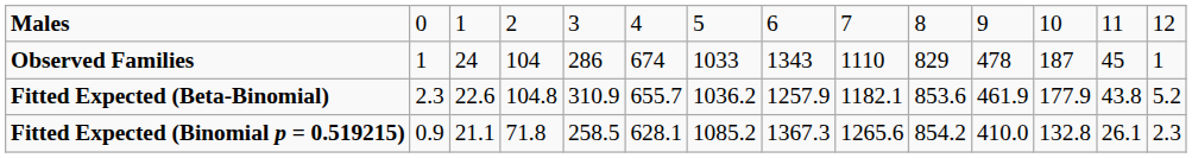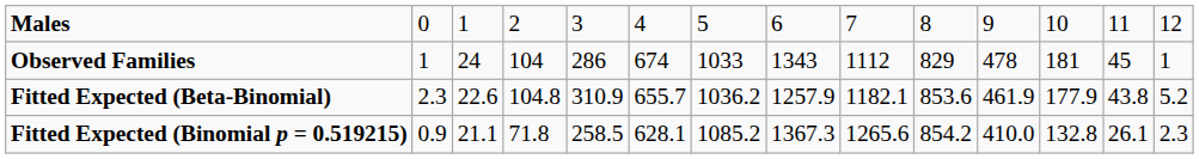 <table class="wikitable">
 <tr>
 <td><strong>Males</strong></td>
 <td>0</td>
 <td>1</td>
 <td>2</td>
 <td>3</td>
 <td>4</td>
 <td>5</td>
 <td>6</td>
 <td>7</td>
 <td>8</td>
 <td>9</td>
 <td>10</td>
 <td>11</td>
 <td>12</td>
 </tr>
 <tr>
 <td><strong>Observed Families</strong></td>
 <td>1</td>
 <td>24</td>
 <td>104</td>
 <td>286</td>
 <td>674</td>
 <td>1033</td>
 <td>1343</td>
-<td>1110</td>
+<td>1112</td>
 <td>829</td>
 <td>478</td>
-<td>187</td>
+<td>181</td>
 <td>45</td>
 <td>1</td>
 </tr>
 <tr>
 <td><strong>Fitted Expected (Beta-Binomial)</strong></td>
 <td>2.3</td>
 <td>22.6</td>
 <td>104.8</td>
 <td>310.9</td>
 <td>655.7</td>
 <td>1036.2</td>
 <td>1257.9</td>
 <td>1182.1</td>
 <td>853.6</td>
 <td>461.9</td>
 <td>177.9</td>
 <td>43.8</td>
 <td>5.2</td>
 </tr>
 <tr>
 <td><strong>Fitted Expected (Binomial <em>p</em> = 0.519215)</strong></td>
 <td>0.9</td>
 <td>21.1</td>
 <td>71.8</td>
 <td>258.5</td>
 <td>628.1</td>
 <td>1085.2</td>
 <td>1367.3</td>
 <td>1265.6</td>
 <td>854.2</td>
 <td>410.0</td>
 <td>132.8</td>
 <td>26.1</td>
 <td>2.3</td>
 </tr>
 </table>
